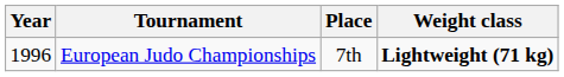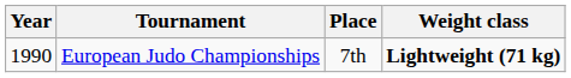 <table class=wikitable>
 <tr>
 <th>Year</th>
 <th>Tournament</th>
 <th>Place</th>
 <th>Weight class</th>
 </tr>
 <tr>
-<td>1996</td>
+<td>1990</td>
 <td><a href='#'>European Judo Championships</a></td>
 <td align="center">7th</td>
 <td><strong>Lightweight (71 kg)</strong></td>
 </tr>
 </table>
